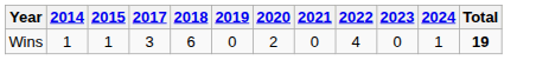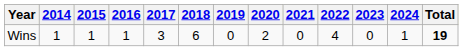 <table class="wikitable">
 <tr style="background:#ffc;">
 <th scope="col">Year</th>
 <th scope="col"><a href='#'>2014</a></th>
 <th scope="col"><a href='#'>2015</a></th>
+<th scope="col"><a href='#'>2016</a></th>
 <th scope="col"><a href='#'>2017</a></th>
 <th scope="col"><a href='#'>2018</a></th>
 <th scope="col"><a href='#'>2019</a></th>
 <th scope="col"><a href='#'>2020</a></th>
 <th scope="col"><a href='#'>2021</a></th>
 <th scope="col"><a href='#'>2022</a></th>
 <th scope="col"><a href='#'>2023</a></th>
 <th scope="col"><a href='#'>2024</a></th>
 <th><strong>Total</strong></th>
 </tr>
 <tr align=center>
 <td>Wins</td>
 <td>1</td>
 <td>1</td>
+<td>1</td>
 <td>3</td>
 <td>6</td>
 <td>0</td>
 <td>2</td>
 <td>0</td>
 <td>4</td>
 <td>0</td>
 <td>1</td>
 <td><strong>19</strong></td>
 </tr>
 </table>
